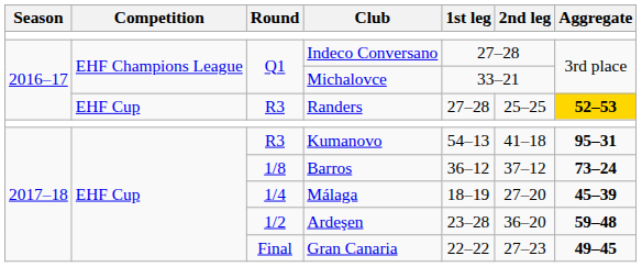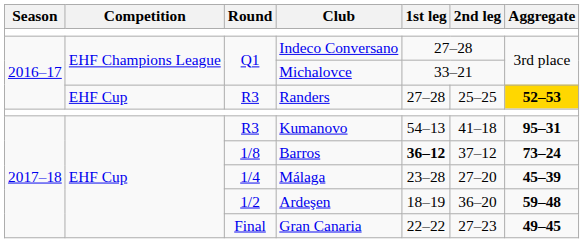 <table class="wikitable">
 <tr>
 <th>Season</th>
 <th>Competition</th>
 <th>Round</th>
 <th>Club</th>
 <th>1st leg</th>
 <th>2nd leg</th>
 <th>Aggregate</th>
 </tr>
 <tr>
 <td colspan="7" bgcolor=white></td>
 </tr>
 <tr>
 <td rowspan="3"><a href='#'>2016–17</a></td>
 <td rowspan="2"><a href='#'>EHF Champions League</a></td>
 <td rowspan="2" style="text-align:center;"><a href='#'>Q1</a></td>
 <td> <a href='#'>Indeco Conversano</a></td>
 <td colspan="2" style="text-align:center;">27–28</td>
 <td rowspan="2" style="text-align:center;">3rd place</td>
 </tr>
 <tr>
 <td> <a href='#'>Michalovce</a></td>
 <td colspan="2" style="text-align:center;">33–21</td>
 </tr>
 <tr>
 <td rowspan="1"><a href='#'>EHF Cup</a></td>
 <td style="text-align:center;"><a href='#'>R3</a></td>
 <td> <a href='#'>Randers</a></td>
 <td style="text-align:center;">27–28</td>
 <td style="text-align:center;">25–25</td>
 <td style="background: gold; text-align:center;"><strong>52–53</strong></td>
 </tr>
 <tr>
 <td colspan="7" bgcolor=white></td>
 </tr>
 <tr>
 <td rowspan="5"><a href='#'>2017–18</a></td>
 <td rowspan="5"><a href='#'>EHF Cup</a></td>
 <td style="text-align:center;"><a href='#'>R3</a></td>
 <td> <a href='#'>Kumanovo</a></td>
 <td style="text-align:center;">54–13</td>
 <td style="text-align:center;">41–18</td>
 <td style="text-align:center;"><strong>95–31</strong></td>
 </tr>
 <tr>
 <td style="text-align:center;"><a href='#'>1/8</a></td>
 <td> <a href='#'>Barros</a></td>
-<td style="text-align:center;">36–12</td>
+<td style="text-align:center;"><strong>36–12</strong></td>
 <td style="text-align:center;">37–12</td>
 <td style="text-align:center;"><strong>73–24</strong></td>
 </tr>
 <tr>
 <td style="text-align:center;"><a href='#'>1/4</a></td>
 <td> <a href='#'>Málaga</a></td>
-<td style="text-align:center;">18–19</td>
+<td style="text-align:center;">23–28</td>
 <td style="text-align:center;">27–20</td>
 <td style="text-align:center;"><strong>45–39</strong></td>
 </tr>
 <tr>
 <td style="text-align:center;"><a href='#'>1/2</a></td>
 <td> <a href='#'>Ardeşen</a></td>
-<td style="text-align:center;">23–28</td>
+<td style="text-align:center;">18–19</td>
 <td style="text-align:center;">36–20</td>
 <td style="text-align:center;"><strong>59–48</strong></td>
 </tr>
 <tr>
 <td style="text-align:center;"><a href='#'>Final</a></td>
 <td> <a href='#'>Gran Canaria</a></td>
 <td style="text-align:center;">22–22</td>
 <td style="text-align:center;">27–23</td>
 <td style="text-align:center;"><strong>49–45</strong></td>
 </tr>
 </table>
